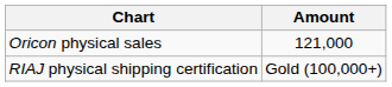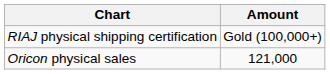 <table class="wikitable">
 <tr>
 <th>Chart</th>
 <th>Amount</th>
 </tr>
 <tr>
+<td><em>RIAJ</em> physical shipping certification</td>
+<td align="center">Gold (100,000+)</td>
+</tr>
+<tr>
 <td><em>Oricon</em> physical sales</td>
 <td align="center">121,000</td>
 </tr>
-<tr>
-<td><em>RIAJ</em> physical shipping certification</td>
-<td align="center">Gold (100,000+)</td>
-</tr>
 </table>
